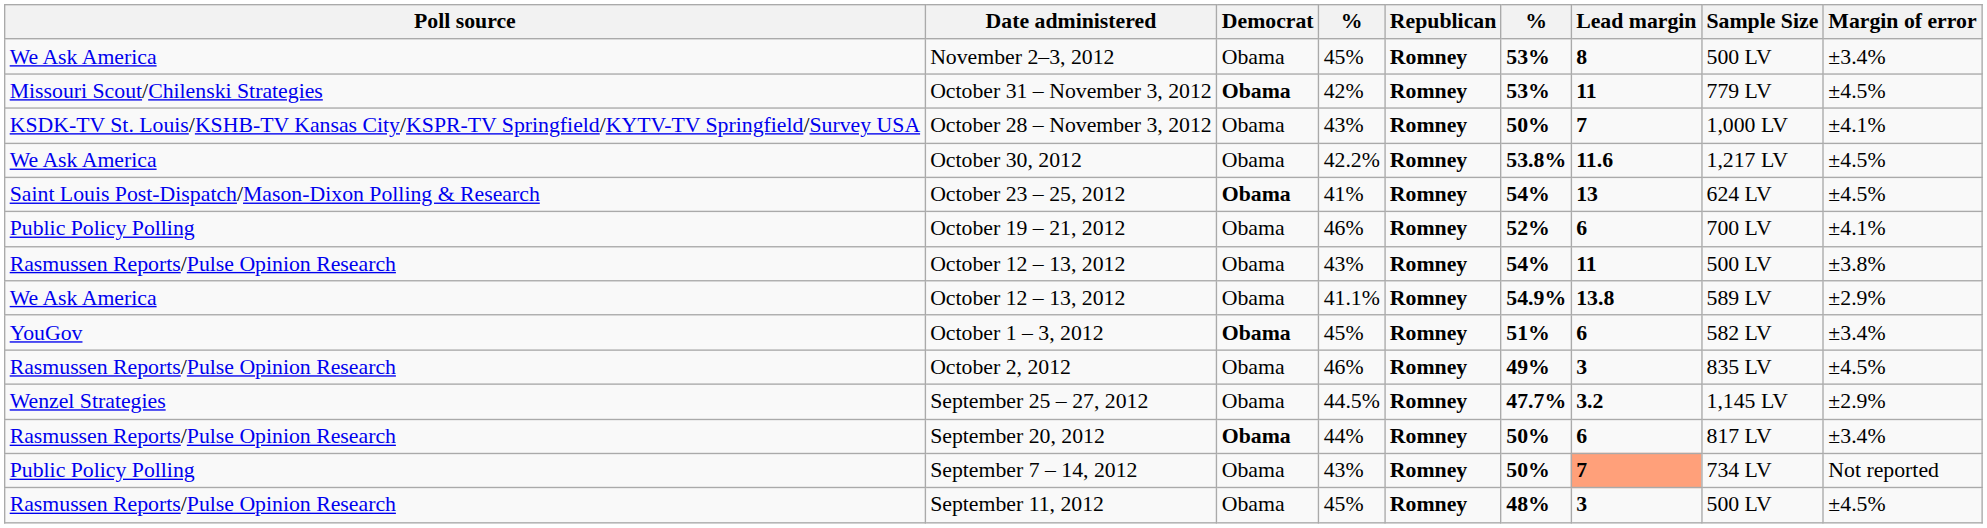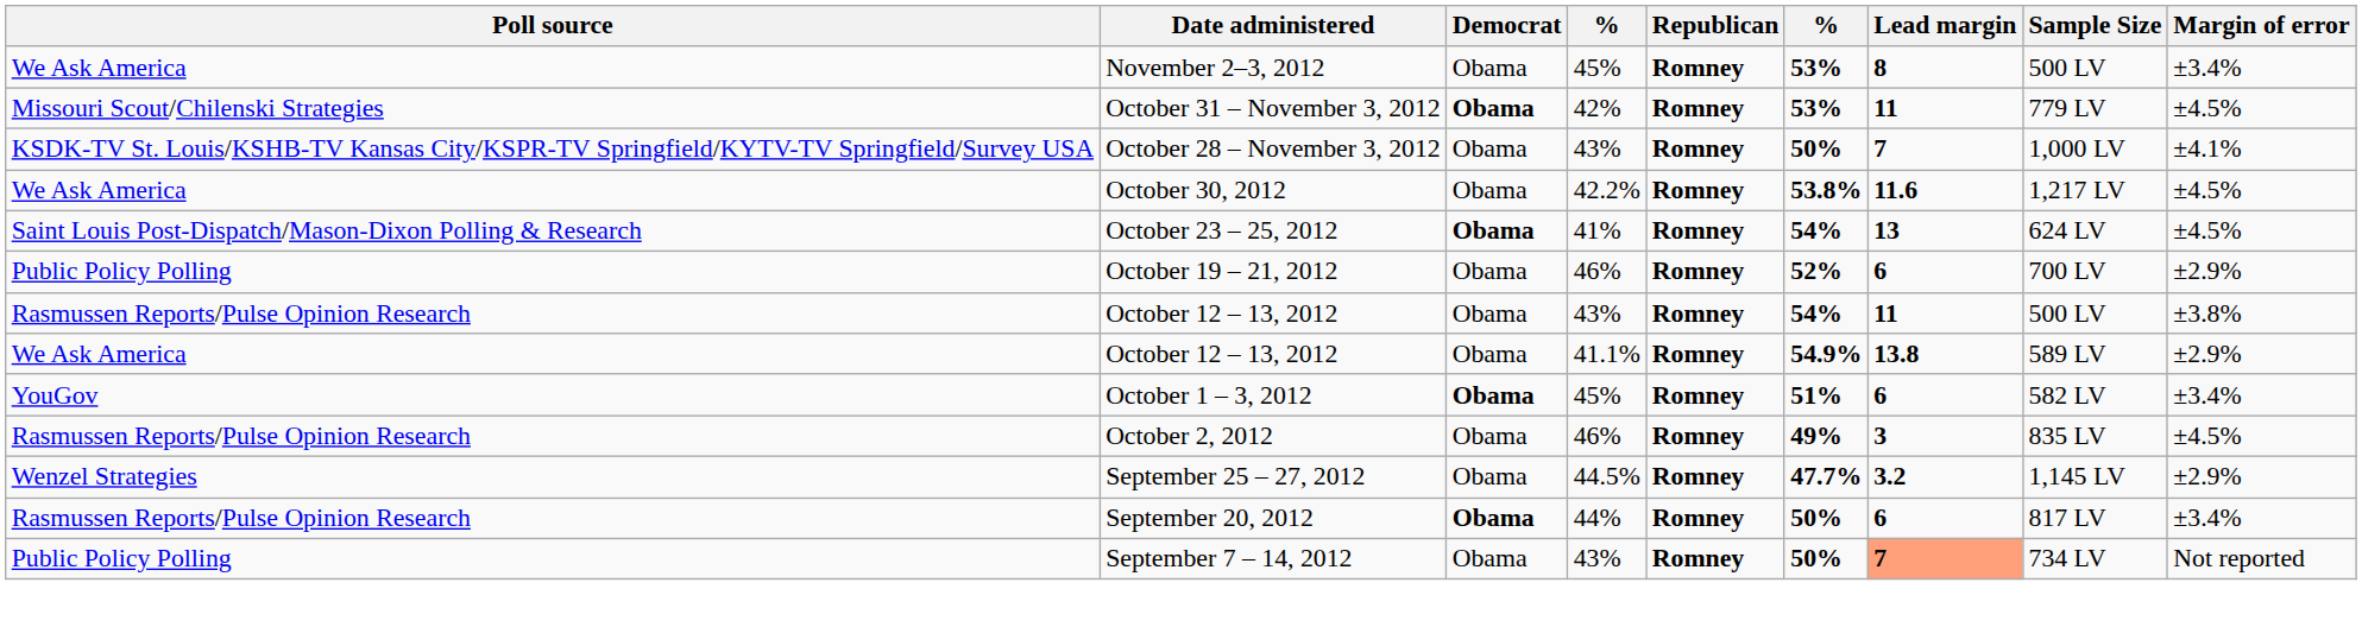 <table class="wikitable">
 <tr valign=bottom>
 <th>Poll source</th>
 <th>Date administered</th>
 <th>Democrat</th>
 <th>%</th>
 <th>Republican</th>
 <th>%</th>
 <th>Lead margin</th>
 <th>Sample Size</th>
 <th>Margin of error</th>
 </tr>
 <tr>
 <td><a href='#'>We Ask America</a></td>
 <td>November 2–3, 2012</td>
 <td>Obama</td>
 <td>45%</td>
 <td><strong>Romney</strong></td>
 <td><strong>53%</strong></td>
 <td><strong>8</strong></td>
 <td>500 LV</td>
 <td>±3.4%</td>
 </tr>
 <tr>
 <td><a href='#'>Missouri Scout</a>/<a href='#'>Chilenski Strategies</a></td>
 <td>October 31 – November 3, 2012</td>
 <td><strong>Obama</strong></td>
 <td>42%</td>
 <td><strong>Romney</strong></td>
 <td><strong>53%</strong></td>
 <td><strong>11</strong></td>
 <td>779 LV</td>
 <td>±4.5%</td>
 </tr>
 <tr>
 <td><a href='#'>KSDK-TV St. Louis</a>/<a href='#'>KSHB-TV Kansas City</a>/<a href='#'>KSPR-TV Springfield</a>/<a href='#'>KYTV-TV Springfield</a>/<a href='#'>Survey USA</a></td>
 <td>October 28 – November 3, 2012</td>
 <td>Obama</td>
 <td>43%</td>
 <td><strong>Romney</strong></td>
 <td><strong>50%</strong></td>
 <td><strong>7</strong></td>
 <td>1,000 LV</td>
 <td>±4.1%</td>
 </tr>
 <tr>
 <td><a href='#'>We Ask America</a></td>
 <td>October 30, 2012</td>
 <td>Obama</td>
 <td>42.2%</td>
 <td><strong>Romney</strong></td>
 <td><strong>53.8%</strong></td>
 <td><strong>11.6</strong></td>
 <td>1,217 LV</td>
 <td>±4.5%</td>
 </tr>
 <tr>
 <td><a href='#'>Saint Louis Post-Dispatch</a>/<a href='#'>Mason-Dixon Polling & Research</a></td>
 <td>October 23 – 25, 2012</td>
 <td><strong>Obama</strong></td>
 <td>41%</td>
 <td><strong>Romney</strong></td>
 <td><strong>54%</strong></td>
 <td><strong>13</strong></td>
 <td>624 LV</td>
 <td>±4.5%</td>
 </tr>
 <tr>
 <td><a href='#'>Public Policy Polling</a></td>
 <td>October 19 – 21, 2012</td>
 <td>Obama</td>
 <td>46%</td>
 <td><strong>Romney</strong></td>
 <td><strong>52%</strong></td>
 <td><strong>6</strong></td>
 <td>700 LV</td>
-<td>±4.1%</td>
+<td>±2.9%</td>
 </tr>
 <tr>
 <td><a href='#'>Rasmussen Reports</a>/<a href='#'>Pulse Opinion Research</a></td>
 <td>October 12 – 13, 2012</td>
 <td>Obama</td>
 <td>43%</td>
 <td><strong>Romney</strong></td>
 <td><strong>54%</strong></td>
 <td><strong>11</strong></td>
 <td>500 LV</td>
 <td>±3.8%</td>
 </tr>
 <tr>
 <td><a href='#'>We Ask America</a></td>
 <td>October 12 – 13, 2012</td>
 <td>Obama</td>
 <td>41.1%</td>
 <td><strong>Romney</strong></td>
 <td><strong>54.9%</strong></td>
 <td><strong>13.8</strong></td>
 <td>589 LV</td>
 <td>±2.9%</td>
 </tr>
 <tr>
 <td><a href='#'>YouGov</a></td>
 <td>October 1 – 3, 2012</td>
 <td><strong>Obama</strong></td>
 <td>45%</td>
 <td><strong>Romney</strong></td>
 <td><strong>51%</strong></td>
 <td><strong>6</strong></td>
 <td>582 LV</td>
 <td>±3.4%</td>
 </tr>
 <tr>
 <td><a href='#'>Rasmussen Reports</a>/<a href='#'>Pulse Opinion Research</a></td>
 <td>October 2, 2012</td>
 <td>Obama</td>
 <td>46%</td>
 <td><strong>Romney</strong></td>
 <td><strong>49%</strong></td>
 <td><strong>3</strong></td>
 <td>835 LV</td>
 <td>±4.5%</td>
 </tr>
 <tr>
 <td><a href='#'>Wenzel Strategies</a></td>
 <td>September 25 – 27, 2012</td>
 <td>Obama</td>
 <td>44.5%</td>
 <td><strong>Romney</strong></td>
 <td><strong>47.7%</strong></td>
 <td><strong>3.2</strong></td>
 <td>1,145 LV</td>
 <td>±2.9%</td>
 </tr>
 <tr>
 <td><a href='#'>Rasmussen Reports</a>/<a href='#'>Pulse Opinion Research</a></td>
 <td>September 20, 2012</td>
 <td><strong>Obama</strong></td>
 <td>44%</td>
 <td><strong>Romney</strong></td>
 <td><strong>50%</strong></td>
 <td><strong>6</strong></td>
 <td>817 LV</td>
 <td>±3.4%</td>
 </tr>
 <tr>
 <td><a href='#'>Public Policy Polling</a></td>
 <td>September 7 – 14, 2012</td>
 <td>Obama</td>
 <td>43%</td>
 <td><strong>Romney</strong></td>
 <td><strong>50%</strong></td>
 <td style="background: lightsalmon;"><strong>7</strong></td>
 <td>734 LV</td>
 <td>Not reported</td>
 </tr>
-<tr>
-<td><a href='#'>Rasmussen Reports</a>/<a href='#'>Pulse Opinion Research</a></td>
-<td>September 11, 2012</td>
-<td>Obama</td>
-<td>45%</td>
-<td><strong>Romney</strong></td>
-<td><strong>48%</strong></td>
-<td><strong>3</strong></td>
-<td>500 LV</td>
-<td>±4.5%</td>
-</tr>
 </table>
